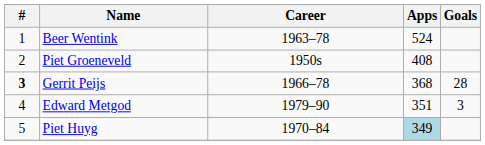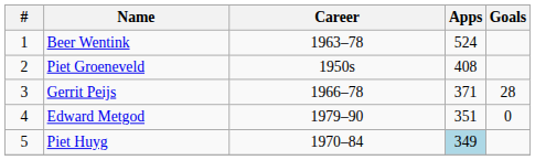 <table class="wikitable" style="font-size: 90%; text-align: center;">
 <tr>
 </tr>
 <tr>
 <th width=30px>#</th>
 <th width=170px>Name</th>
 <th width=200px>Career</th>
 <th width=30px>Apps</th>
 <th width=30px>Goals</th>
 </tr>
 <tr>
 <td>1</td>
 <td align=left> <a href='#'>Beer Wentink</a></td>
 <td>1963–78</td>
 <td>524</td>
 <td></td>
 </tr>
 <tr>
 <td>2</td>
 <td align=left> <a href='#'>Piet Groeneveld</a></td>
 <td>1950s</td>
 <td>408</td>
 <td></td>
 </tr>
 <tr>
-<td><strong>3</strong></td>
+<td>3</td>
 <td align=left> <a href='#'>Gerrit Peijs</a></td>
 <td>1966–78</td>
-<td>368</td>
+<td>371</td>
 <td>28</td>
 </tr>
 <tr>
 <td>4</td>
 <td align=left> <a href='#'>Edward Metgod</a></td>
 <td>1979–90</td>
 <td>351</td>
-<td>3</td>
+<td>0</td>
 </tr>
 <tr>
 <td>5</td>
 <td align=left> <a href='#'>Piet Huyg</a></td>
 <td>1970–84</td>
 <td style="background: lightblue;">349</td>
 <td></td>
 </tr>
 <tr>
 </tr>
 </table>
